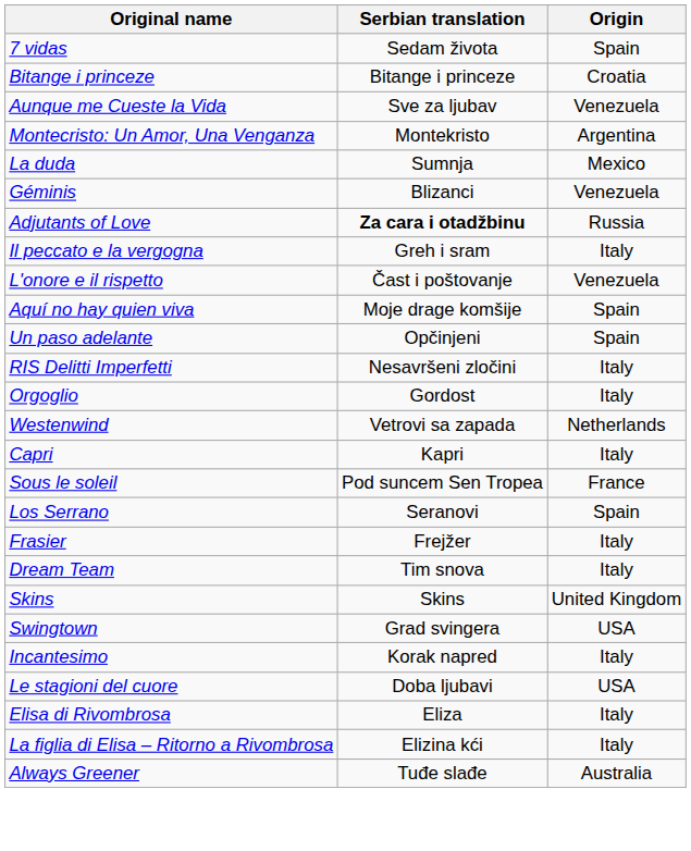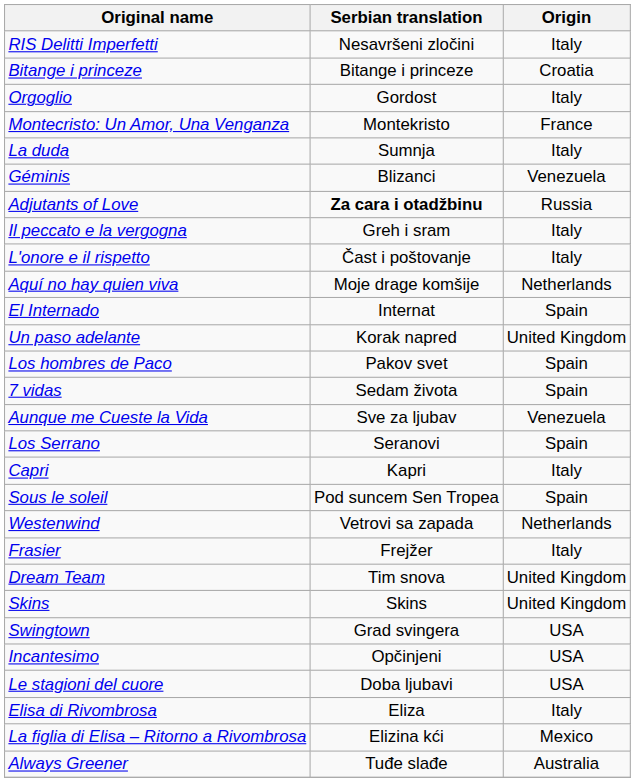 <table class="wikitable">
 <tr>
 <th>Original name</th>
 <th>Serbian translation</th>
 <th>Origin</th>
 </tr>
 <tr>
-<td><em><a href='#'>7 vidas</a></em></td>
-<td align=center>Sedam života</td>
-<td align=center>Spain</td>
+<td><em><a href='#'>RIS Delitti Imperfetti</a></em></td>
+<td align=center>Nesavršeni zločini</td>
+<td align=center>Italy</td>
 </tr>
 <tr>
 <td><em><a href='#'>Bitange i princeze</a></em></td>
 <td align=center>Bitange i princeze</td>
 <td align=center>Croatia</td>
 </tr>
 <tr>
-<td><em><a href='#'>Aunque me Cueste la Vida</a></em></td>
-<td align=center>Sve za ljubav</td>
-<td align=center>Venezuela</td>
+<td><em><a href='#'>Orgoglio</a></em></td>
+<td align=center>Gordost</td>
+<td align=center>Italy</td>
 </tr>
 <tr>
 <td><em><a href='#'>Montecristo: Un Amor, Una Venganza</a></em></td>
 <td align=center>Montekristo</td>
-<td align=center>Argentina</td>
+<td align=center>France</td>
 </tr>
 <tr>
 <td><em><a href='#'>La duda</a></em></td>
 <td align=center>Sumnja</td>
-<td align=center>Mexico</td>
+<td align=center>Italy</td>
 </tr>
 <tr>
 <td><em><a href='#'>Géminis</a></em></td>
 <td align=center>Blizanci</td>
 <td align=center>Venezuela</td>
 </tr>
 <tr>
 <td><em><a href='#'>Adjutants of Love</a></em></td>
 <td align=center><strong>Za cara i otadžbinu</strong></td>
 <td align=center>Russia</td>
 </tr>
 <tr>
 <td><em><a href='#'>Il peccato e la vergogna</a></em></td>
 <td align=center>Greh i sram</td>
 <td align=center>Italy</td>
 </tr>
 <tr>
 <td><em><a href='#'>L'onore e il rispetto</a></em></td>
 <td align=center>Čast i poštovanje</td>
-<td align=center>Venezuela</td>
+<td align=center>Italy</td>
 </tr>
 <tr>
 <td><em><a href='#'>Aquí no hay quien viva</a></em></td>
 <td align=center>Moje drage komšije</td>
+<td align=center>Netherlands</td>
+</tr>
+<tr>
+<td><em><a href='#'>El Internado</a></em></td>
+<td align=center>Internat</td>
 <td align=center>Spain</td>
 </tr>
 <tr>
 <td><em><a href='#'>Un paso adelante</a></em></td>
-<td align=center>Opčinjeni</td>
+<td align=center>Korak napred</td>
+<td align=center>United Kingdom</td>
+</tr>
+<tr>
+<td><em><a href='#'>Los hombres de Paco</a></em></td>
+<td align=center>Pakov svet</td>
 <td align=center>Spain</td>
 </tr>
 <tr>
-<td><em><a href='#'>RIS Delitti Imperfetti</a></em></td>
-<td align=center>Nesavršeni zločini</td>
-<td align=center>Italy</td>
+<td><em><a href='#'>7 vidas</a></em></td>
+<td align=center>Sedam života</td>
+<td align=center>Spain</td>
 </tr>
 <tr>
-<td><em><a href='#'>Orgoglio</a></em></td>
-<td align=center>Gordost</td>
-<td align=center>Italy</td>
+<td><em><a href='#'>Aunque me Cueste la Vida</a></em></td>
+<td align=center>Sve za ljubav</td>
+<td align=center>Venezuela</td>
 </tr>
 <tr>
-<td><em><a href='#'>Westenwind</a></em></td>
-<td align=center>Vetrovi sa zapada</td>
-<td align=center>Netherlands</td>
+<td><em><a href='#'>Los Serrano</a></em></td>
+<td align=center>Seranovi</td>
+<td align=center>Spain</td>
 </tr>
 <tr>
 <td><em><a href='#'>Capri</a></em></td>
 <td align=center>Kapri</td>
 <td align=center>Italy</td>
 </tr>
 <tr>
 <td><em><a href='#'>Sous le soleil</a></em></td>
 <td align=center>Pod suncem Sen Tropea</td>
-<td align=center>France</td>
+<td align=center>Spain</td>
 </tr>
 <tr>
-<td><em><a href='#'>Los Serrano</a></em></td>
-<td align=center>Seranovi</td>
-<td align=center>Spain</td>
+<td><em><a href='#'>Westenwind</a></em></td>
+<td align=center>Vetrovi sa zapada</td>
+<td align=center>Netherlands</td>
 </tr>
 <tr>
 <td><em><a href='#'>Frasier</a></em></td>
 <td align=center>Frejžer</td>
 <td align=center>Italy</td>
 </tr>
 <tr>
 <td><em><a href='#'>Dream Team</a></em></td>
 <td align=center>Tim snova</td>
-<td align=center>Italy</td>
+<td align=center>United Kingdom</td>
 </tr>
 <tr>
 <td><em><a href='#'>Skins</a></em></td>
 <td align=center>Skins</td>
 <td align=center>United Kingdom</td>
 </tr>
 <tr>
 <td><em><a href='#'>Swingtown</a></em></td>
 <td align=center>Grad svingera</td>
 <td align=center>USA</td>
 </tr>
 <tr>
 <td><em><a href='#'>Incantesimo</a></em></td>
-<td align=center>Korak napred</td>
-<td align=center>Italy</td>
+<td align=center>Opčinjeni</td>
+<td align=center>USA</td>
 </tr>
 <tr>
 <td><em><a href='#'>Le stagioni del cuore</a></em></td>
 <td align=center>Doba ljubavi</td>
 <td align=center>USA</td>
 </tr>
 <tr>
 <td><em><a href='#'>Elisa di Rivombrosa</a></em></td>
 <td align=center>Eliza</td>
 <td align=center>Italy</td>
 </tr>
 <tr>
 <td><em><a href='#'>La figlia di Elisa – Ritorno a Rivombrosa</a></em></td>
 <td align=center>Elizina kći</td>
-<td align=center>Italy</td>
+<td align=center>Mexico</td>
 </tr>
 <tr>
 <td><em><a href='#'>Always Greener</a></em></td>
 <td align=center>Tuđe slađe</td>
 <td align=center>Australia</td>
 </tr>
 <tr>
 </tr>
 </table>
